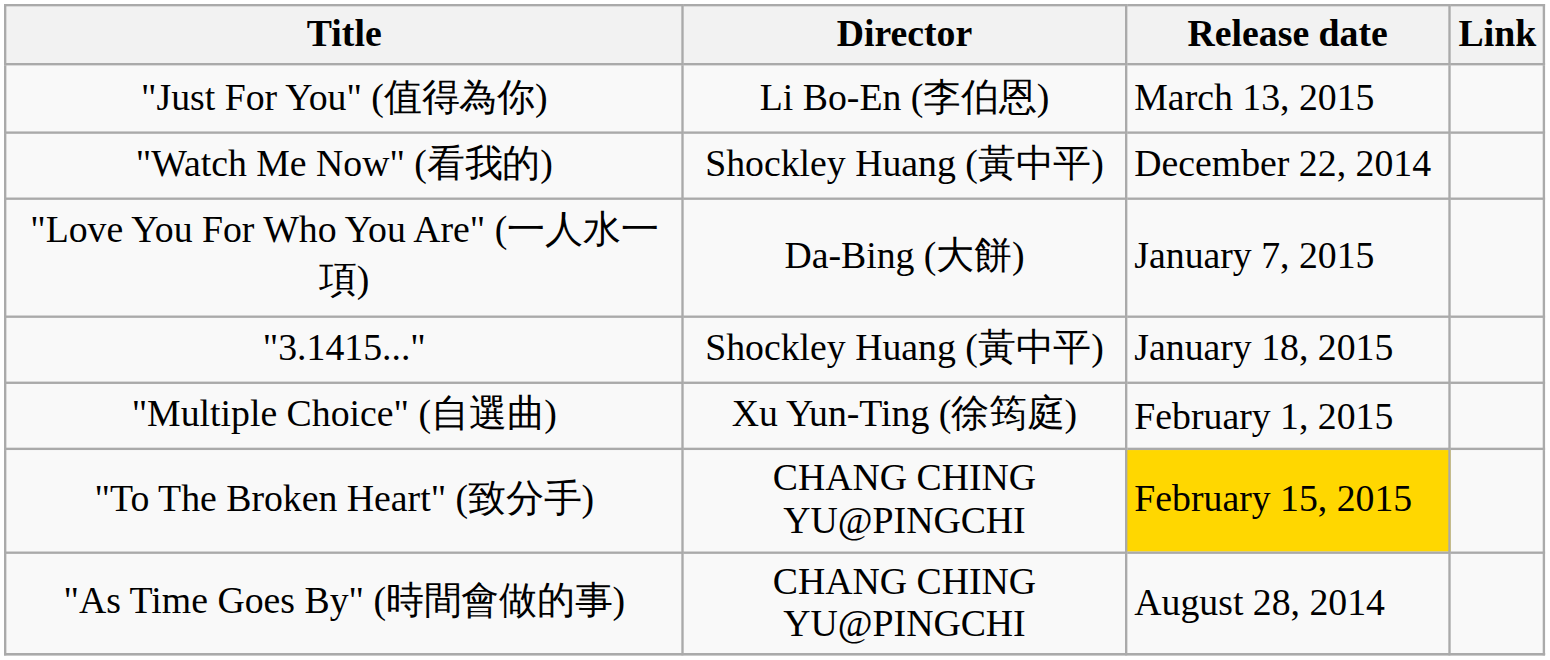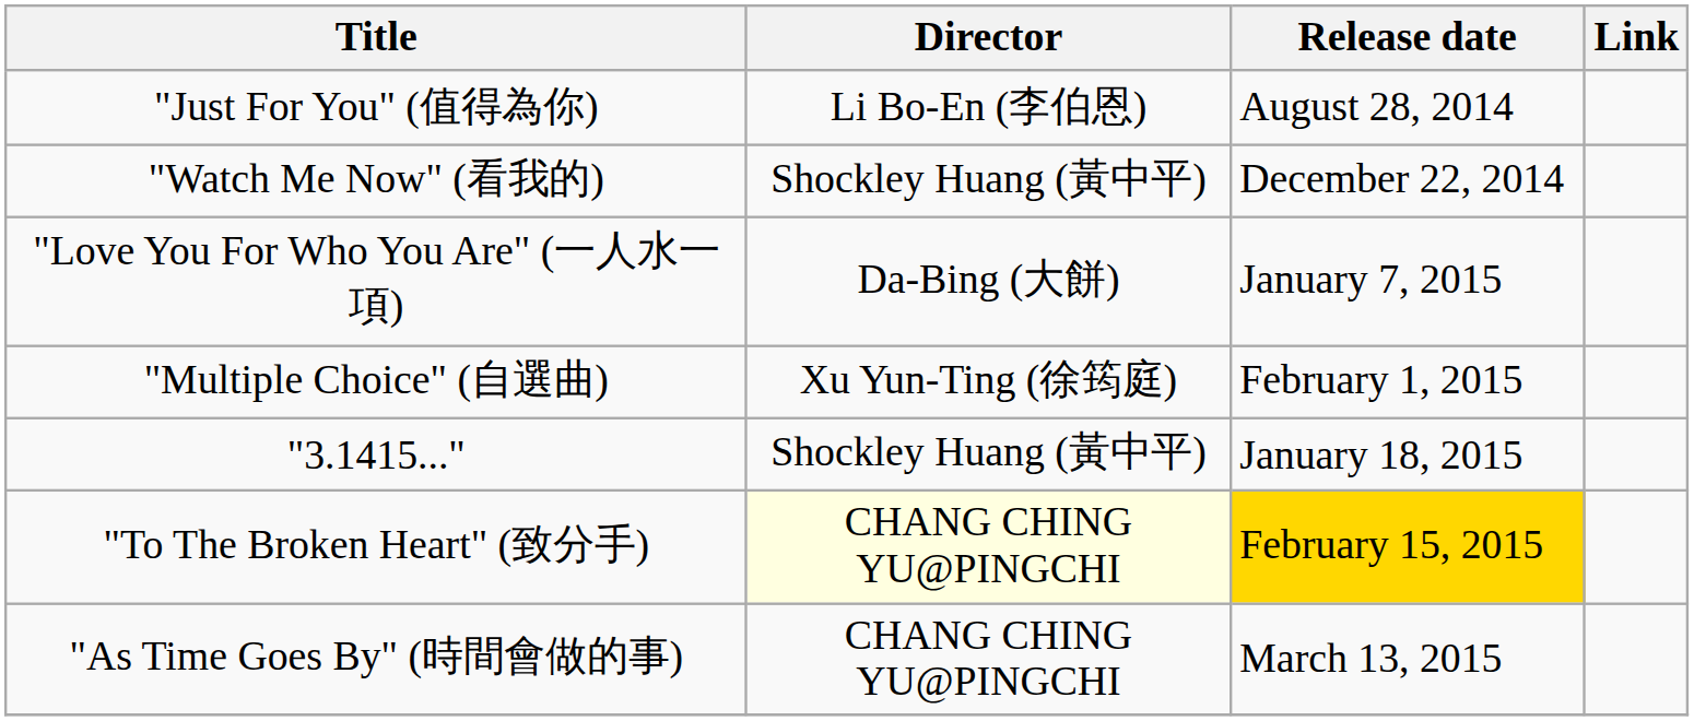 <table class="wikitable">
 <tr>
 <th width="280px">Title</th>
 <th width="180px">Director</th>
 <th width="130px">Release date</th>
 <th>Link</th>
 </tr>
 <tr>
 <td style="text-align:center;">"Just For You" (值得為你)</td>
 <td style="text-align:center;">Li Bo-En (李伯恩)</td>
-<td>March 13, 2015</td>
+<td>August 28, 2014</td>
 <td></td>
 </tr>
 <tr>
 <td style="text-align:center;">"Watch Me Now" (看我的)</td>
 <td style="text-align:center;">Shockley Huang (黃中平)</td>
 <td>December 22, 2014</td>
 <td></td>
 </tr>
 <tr>
 <td style="text-align:center;">"Love You For Who You Are" (一人水一項)</td>
 <td style="text-align:center;">Da-Bing (大餅)</td>
 <td>January 7, 2015</td>
 <td></td>
 </tr>
 <tr>
+<td style="text-align:center;">"Multiple Choice" (自選曲)</td>
+<td style="text-align:center;">Xu Yun-Ting (徐筠庭)</td>
+<td>February 1, 2015</td>
+<td></td>
+</tr>
+<tr>
 <td style="text-align:center;">"3.1415..."</td>
 <td style="text-align:center;">Shockley Huang (黃中平)</td>
 <td>January 18, 2015</td>
 <td></td>
 </tr>
 <tr>
-<td style="text-align:center;">"Multiple Choice" (自選曲)</td>
-<td style="text-align:center;">Xu Yun-Ting (徐筠庭)</td>
-<td>February 1, 2015</td>
-<td></td>
-</tr>
-<tr>
 <td style="text-align:center;">"To The Broken Heart" (致分手)</td>
-<td style="text-align:center;">CHANG CHING YU@PINGCHI</td>
+<td style="background: lightyellow; text-align:center;">CHANG CHING YU@PINGCHI</td>
 <td style="background: gold;">February 15, 2015</td>
 <td></td>
 </tr>
 <tr>
 <td style="text-align:center;">"As Time Goes By" (時間會做的事)</td>
 <td style="text-align:center;">CHANG CHING YU@PINGCHI</td>
-<td>August 28, 2014</td>
+<td>March 13, 2015</td>
 <td></td>
 </tr>
 <tr>
 </tr>
 </table>
